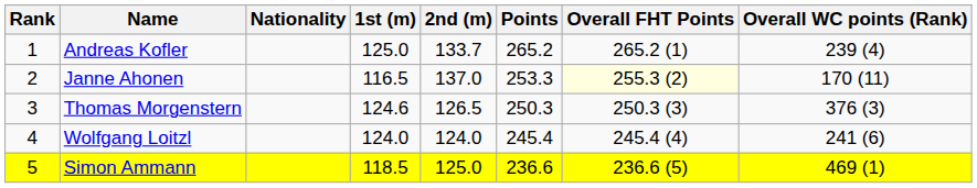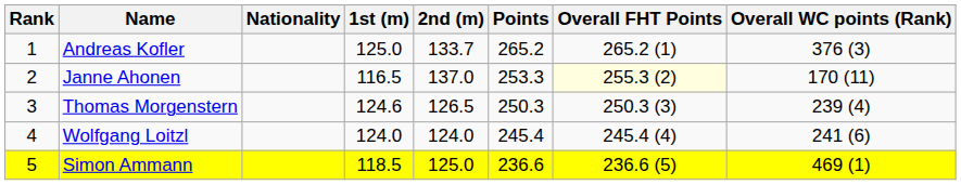 <table class="wikitable">
 <tr>
 <th align=Center>Rank</th>
 <th>Name</th>
 <th>Nationality</th>
 <th align=Center>1st (m)</th>
 <th>2nd (m)</th>
 <th>Points</th>
 <th>Overall FHT Points</th>
 <th>Overall WC points (Rank)</th>
 </tr>
 <tr>
 <td align=center>1</td>
 <td align=left><a href='#'>Andreas Kofler</a></td>
 <td align=left></td>
 <td align=center>125.0</td>
 <td align=center>133.7</td>
 <td align=center>265.2</td>
 <td align=center>265.2 (1)</td>
-<td align=center>239 (4)</td>
+<td align=center>376 (3)</td>
 </tr>
 <tr>
 <td align=center>2</td>
 <td align=left><a href='#'>Janne Ahonen</a></td>
 <td align=left></td>
 <td align=center>116.5</td>
 <td align=center>137.0</td>
 <td align=center>253.3</td>
 <td align=center style="background: lightyellow;">255.3 (2)</td>
 <td align=center>170 (11)</td>
 </tr>
 <tr>
 <td align=center>3</td>
 <td align=left><a href='#'>Thomas Morgenstern</a></td>
 <td align=left></td>
 <td align=center>124.6</td>
 <td align=center>126.5</td>
 <td align=center>250.3</td>
 <td align=center>250.3 (3)</td>
-<td align=center>376 (3)</td>
+<td align=center>239 (4)</td>
 </tr>
 <tr>
 <td align=center>4</td>
 <td align=left><a href='#'>Wolfgang Loitzl</a></td>
 <td align=left></td>
 <td align=center>124.0</td>
 <td align=center>124.0</td>
 <td align=center>245.4</td>
 <td align=center>245.4 (4)</td>
 <td align=center>241 (6)</td>
 </tr>
 <tr style="background:#FFFF00;">
 <td align=center>5</td>
 <td align=left><a href='#'>Simon Ammann</a></td>
 <td align=left></td>
 <td align=center>118.5</td>
 <td align=center>125.0</td>
 <td align=center>236.6</td>
 <td align=center>236.6 (5)</td>
 <td align=center>469 (1)</td>
 </tr>
 </table>
